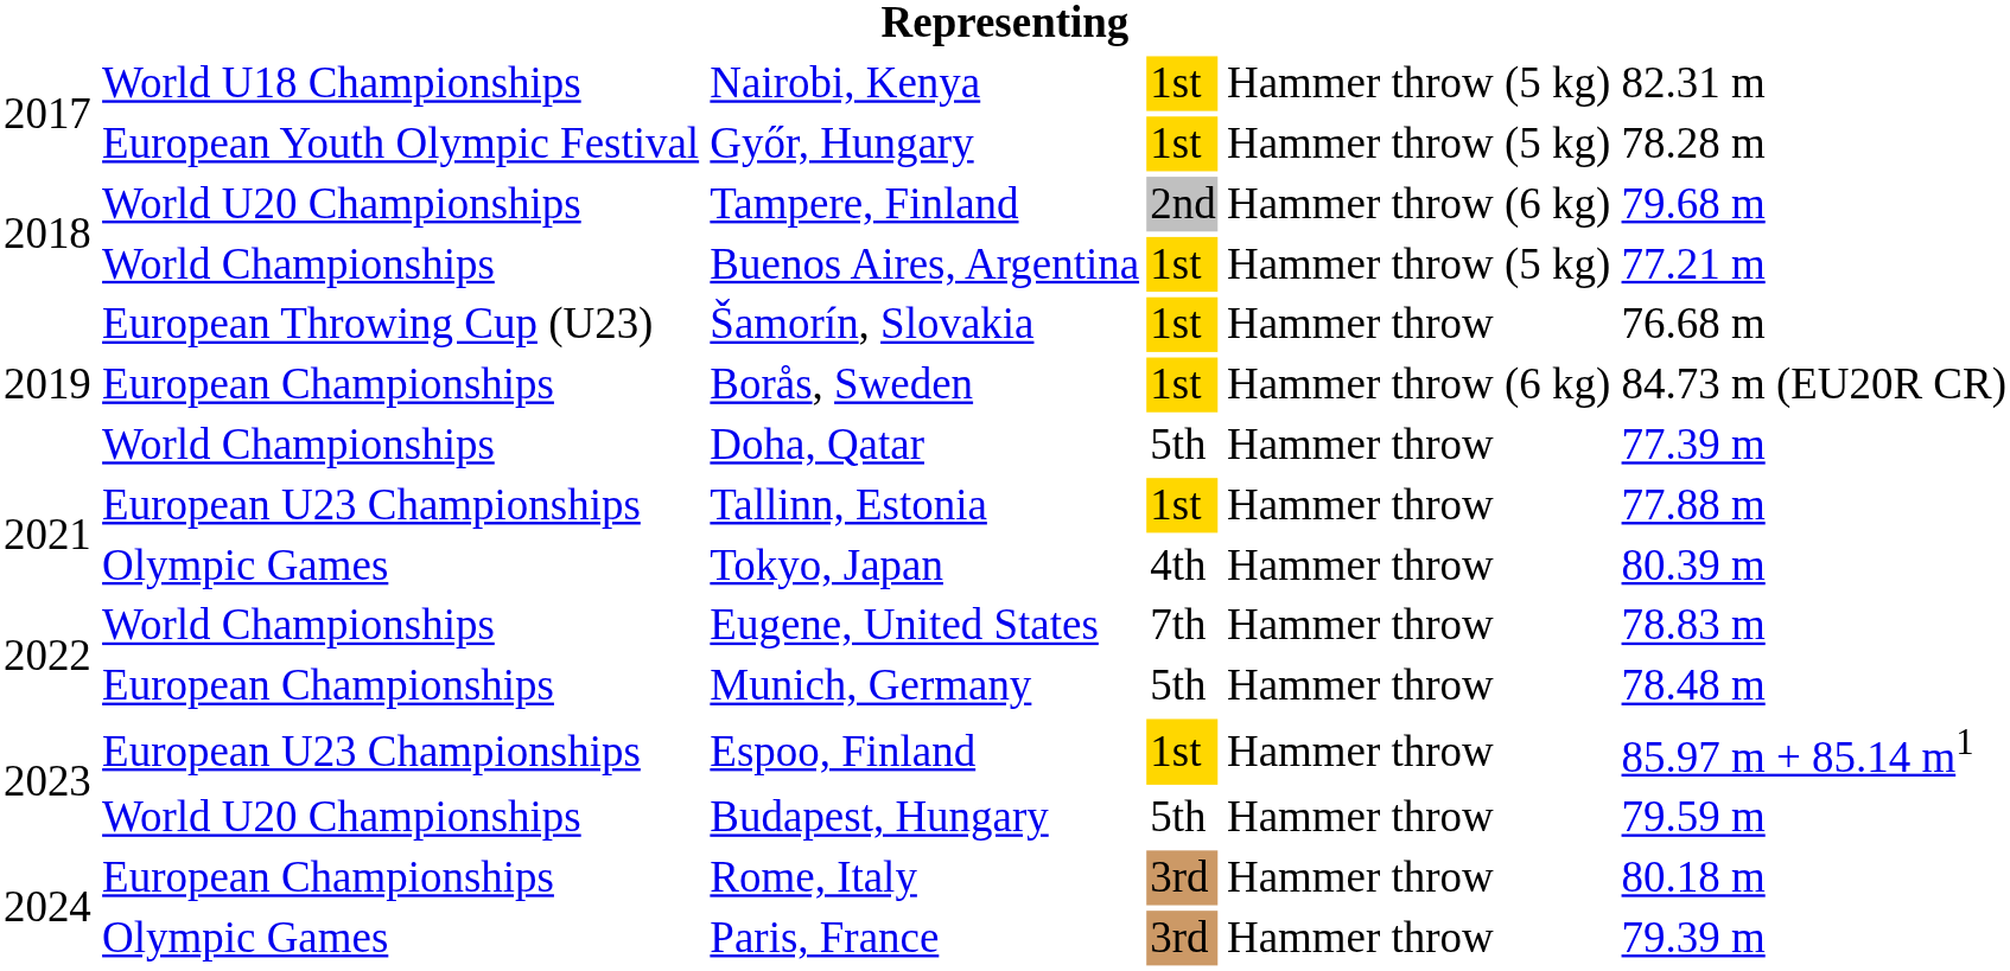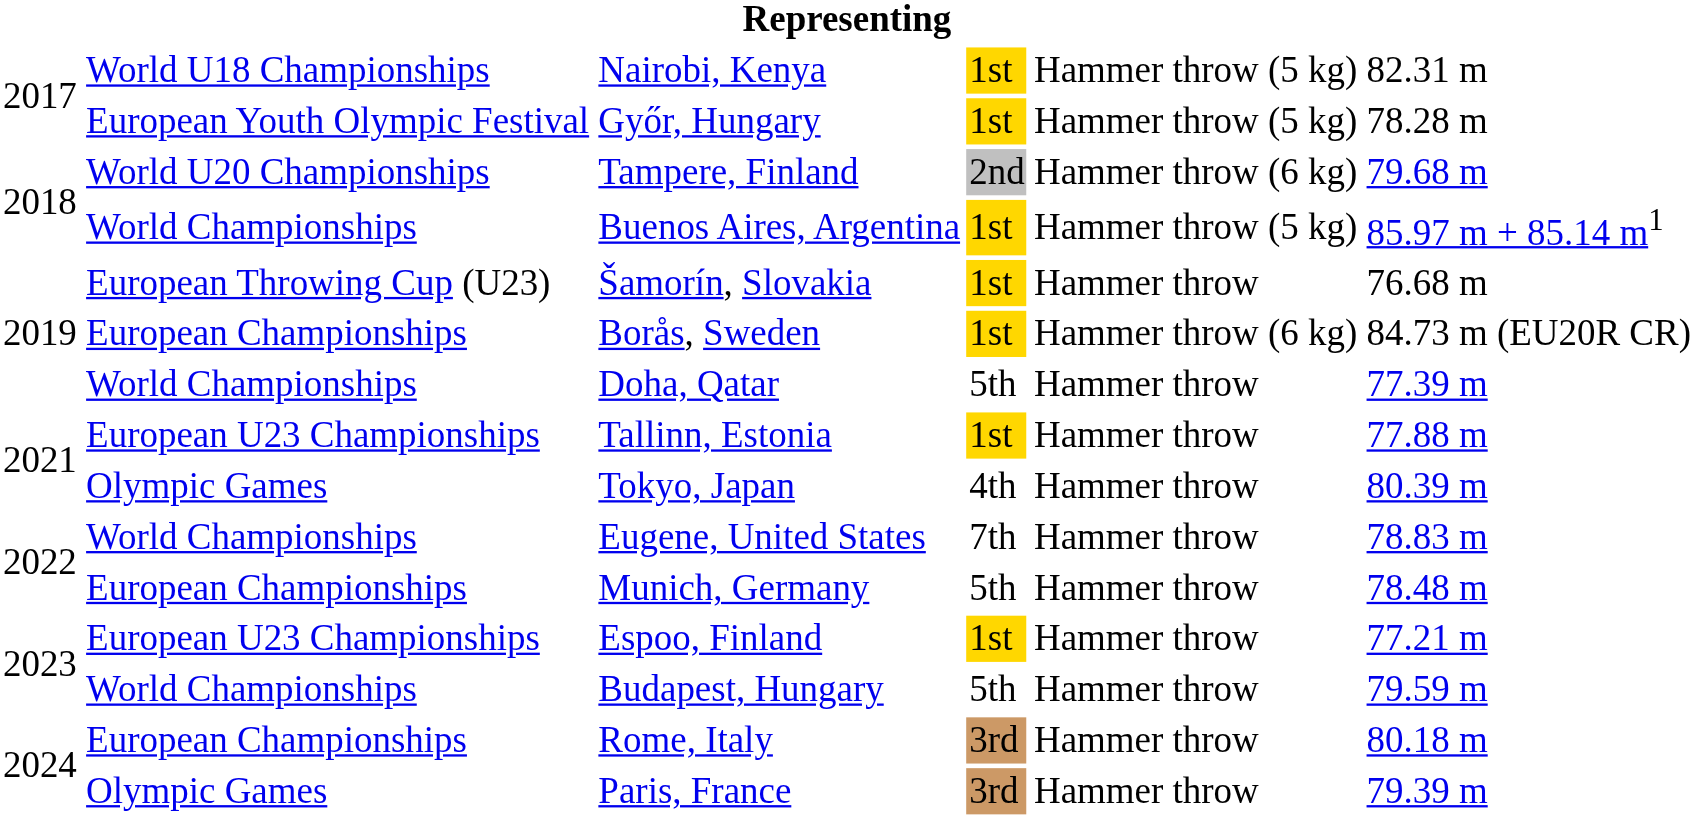 <table>
 <tr>
 <th colspan="6">Representing </th>
 </tr>
 <tr>
 <td rowspan=2>2017</td>
 <td><a href='#'>World U18 Championships</a></td>
 <td><a href='#'>Nairobi, Kenya</a></td>
 <td bgcolor=gold>1st</td>
 <td>Hammer throw (5 kg)</td>
 <td>82.31 m</td>
 </tr>
 <tr>
 <td><a href='#'>European Youth Olympic Festival</a></td>
 <td><a href='#'>Győr, Hungary</a></td>
 <td bgcolor=gold>1st</td>
 <td>Hammer throw (5 kg)</td>
 <td>78.28 m</td>
 </tr>
 <tr>
 <td rowspan=2>2018</td>
 <td><a href='#'>World U20 Championships</a></td>
 <td><a href='#'>Tampere, Finland</a></td>
 <td bgcolor=silver>2nd</td>
 <td>Hammer throw (6 kg)</td>
 <td><a href='#'>79.68 m</a></td>
 </tr>
 <tr>
 <td><a href='#'>World Championships</a></td>
 <td><a href='#'>Buenos Aires, Argentina</a></td>
 <td bgcolor=gold>1st</td>
 <td>Hammer throw (5 kg)</td>
-<td><a href='#'>77.21 m</a></td>
+<td><a href='#'>85.97 m + 85.14 m</a><sup>1</sup></td>
 </tr>
 <tr>
 <td rowspan=3>2019</td>
 <td><a href='#'>European Throwing Cup</a> (U23)</td>
 <td><a href='#'>Šamorín</a>, <a href='#'>Slovakia</a></td>
 <td bgcolor=gold>1st</td>
 <td>Hammer throw</td>
 <td>76.68 m</td>
 </tr>
 <tr>
 <td><a href='#'>European Championships</a></td>
 <td><a href='#'>Borås</a>, <a href='#'>Sweden</a></td>
 <td bgcolor=gold>1st</td>
 <td>Hammer throw (6 kg)</td>
 <td>84.73 m (EU20R CR)</td>
 </tr>
 <tr>
 <td><a href='#'>World Championships</a></td>
 <td><a href='#'>Doha, Qatar</a></td>
 <td>5th</td>
 <td>Hammer throw</td>
 <td><a href='#'>77.39 m</a></td>
 </tr>
 <tr>
 <td rowspan=2>2021</td>
 <td><a href='#'>European U23 Championships</a></td>
 <td><a href='#'>Tallinn, Estonia</a></td>
 <td bgcolor=gold>1st</td>
 <td>Hammer throw</td>
 <td><a href='#'>77.88 m</a></td>
 </tr>
 <tr>
 <td><a href='#'>Olympic Games</a></td>
 <td><a href='#'>Tokyo, Japan</a></td>
 <td>4th</td>
 <td>Hammer throw</td>
 <td><a href='#'>80.39 m</a></td>
 </tr>
 <tr>
 <td rowspan=2>2022</td>
 <td><a href='#'>World Championships</a></td>
 <td><a href='#'>Eugene, United States</a></td>
 <td>7th</td>
 <td>Hammer throw</td>
 <td><a href='#'>78.83 m</a></td>
 </tr>
 <tr>
 <td><a href='#'>European Championships</a></td>
 <td><a href='#'>Munich, Germany</a></td>
 <td>5th</td>
 <td>Hammer throw</td>
 <td><a href='#'>78.48 m</a></td>
 </tr>
 <tr>
 <td rowspan=2>2023</td>
 <td><a href='#'>European  U23 Championships</a></td>
 <td><a href='#'>Espoo, Finland</a></td>
 <td bgcolor=gold>1st</td>
 <td>Hammer throw</td>
-<td><a href='#'>85.97 m + 85.14 m</a><sup>1</sup></td>
+<td><a href='#'>77.21 m</a></td>
 </tr>
 <tr>
-<td><a href='#'>World U20 Championships</a></td>
+<td><a href='#'>World Championships</a></td>
 <td><a href='#'>Budapest, Hungary</a></td>
 <td>5th</td>
 <td>Hammer throw</td>
 <td><a href='#'>79.59 m</a></td>
 </tr>
 <tr>
 <td rowspan=2>2024</td>
 <td><a href='#'>European Championships</a></td>
 <td><a href='#'>Rome, Italy</a></td>
 <td bgcolor=cc9966>3rd</td>
 <td>Hammer throw</td>
 <td><a href='#'>80.18 m</a></td>
 </tr>
 <tr>
 <td><a href='#'>Olympic Games</a></td>
 <td><a href='#'>Paris, France</a></td>
 <td bgcolor=cc9966>3rd</td>
 <td>Hammer throw</td>
 <td><a href='#'>79.39 m</a></td>
 </tr>
 </table>
